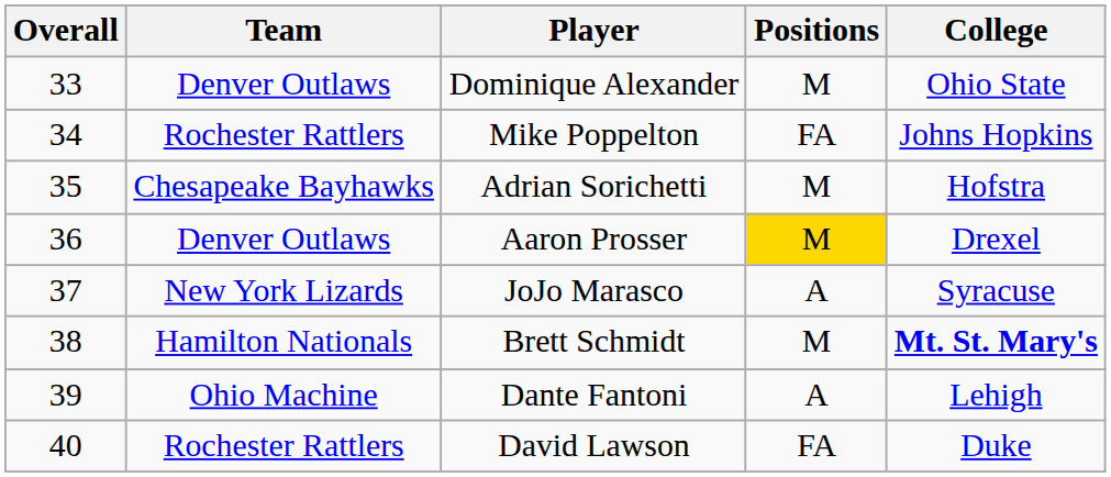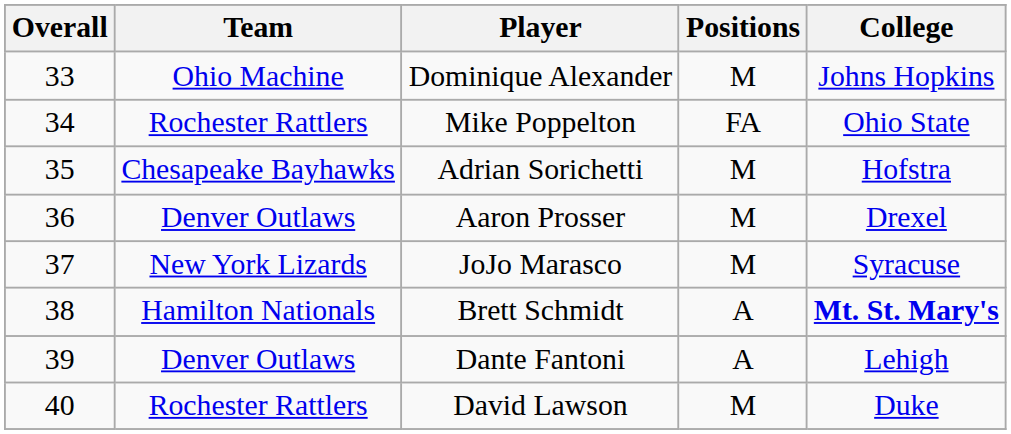 <table class="wikitable" style="text-align:center">
 <tr>
 <th>Overall</th>
 <th>Team</th>
 <th>Player</th>
 <th>Positions</th>
 <th>College</th>
 </tr>
 <tr>
 <td>33</td>
-<td><a href='#'>Denver Outlaws</a></td>
+<td><a href='#'>Ohio Machine</a></td>
 <td>Dominique Alexander</td>
 <td>M</td>
-<td><a href='#'>Ohio State</a></td>
+<td><a href='#'>Johns Hopkins</a></td>
 </tr>
 <tr>
 <td>34</td>
 <td><a href='#'>Rochester Rattlers</a></td>
 <td>Mike Poppelton</td>
 <td>FA</td>
-<td><a href='#'>Johns Hopkins</a></td>
+<td><a href='#'>Ohio State</a></td>
 </tr>
 <tr>
 <td>35</td>
 <td><a href='#'>Chesapeake Bayhawks</a></td>
 <td>Adrian Sorichetti</td>
 <td>M</td>
 <td><a href='#'>Hofstra</a></td>
 </tr>
 <tr>
 <td>36</td>
 <td><a href='#'>Denver Outlaws</a></td>
 <td>Aaron Prosser</td>
-<td style="background: gold;">M</td>
+<td>M</td>
 <td><a href='#'>Drexel</a></td>
 </tr>
 <tr>
 <td>37</td>
 <td><a href='#'>New York Lizards</a></td>
 <td>JoJo Marasco</td>
-<td>A</td>
+<td>M</td>
 <td><a href='#'>Syracuse</a></td>
 </tr>
 <tr>
 <td>38</td>
 <td><a href='#'>Hamilton Nationals</a></td>
 <td>Brett Schmidt</td>
-<td>M</td>
+<td>A</td>
 <td><strong><a href='#'>Mt. St. Mary's</a></strong></td>
 </tr>
 <tr>
 <td>39</td>
-<td><a href='#'>Ohio Machine</a></td>
+<td><a href='#'>Denver Outlaws</a></td>
 <td>Dante Fantoni</td>
 <td>A</td>
 <td><a href='#'>Lehigh</a></td>
 </tr>
 <tr>
 <td>40</td>
 <td><a href='#'>Rochester Rattlers</a></td>
 <td>David Lawson</td>
-<td>FA</td>
+<td>M</td>
 <td><a href='#'>Duke</a></td>
 </tr>
 </table>
